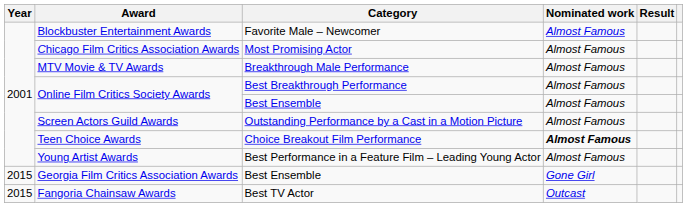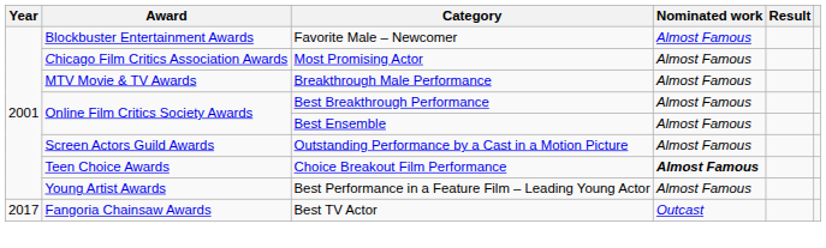 <table class="wikitable sortable">
 <tr>
 <th>Year</th>
 <th>Award</th>
 <th>Category</th>
 <th>Nominated work</th>
 <th class="unsortable">Result</th>
 <th class="unsortable"></th>
 </tr>
 <tr>
 <td rowspan="8">2001</td>
 <td><a href='#'>Blockbuster Entertainment Awards</a></td>
 <td>Favorite Male – Newcomer</td>
 <td><em><a href='#'>Almost Famous</a></em></td>
 <td></td>
 <td></td>
 </tr>
 <tr>
 <td><a href='#'><em>C</em>hicago Film Critics Association Awards</a></td>
 <td><a href='#'>Most Promising Actor</a></td>
 <td><em>Almost Famous</em></td>
 <td></td>
 <td></td>
 </tr>
 <tr>
 <td><a href='#'>MTV Movie & TV Awards</a></td>
 <td><a href='#'>Breakthrough Male Performance</a></td>
 <td><em>Almost Famous</em></td>
 <td></td>
 <td></td>
 </tr>
 <tr>
 <td rowspan="2"><a href='#'>Online Film Critics Society Awards</a></td>
 <td><a href='#'>Best Breakthrough Performance</a></td>
 <td><em>Almost Famous</em></td>
 <td></td>
 <td></td>
 </tr>
 <tr>
 <td><a href='#'>Best Ensemble</a></td>
 <td><em>Almost Famous</em></td>
 <td></td>
 <td></td>
 </tr>
 <tr>
 <td><a href='#'>Screen Actors Guild Awards</a></td>
 <td><a href='#'>Outstanding Performance by a Cast in a Motion Picture</a></td>
 <td><em>Almost Famous</em></td>
 <td></td>
 <td></td>
 </tr>
 <tr>
 <td><a href='#'>Teen Choice Awards</a></td>
 <td><a href='#'>Choice Breakout Film Performance</a></td>
 <td><strong><em>Almost Famous</em></strong></td>
 <td></td>
 <td></td>
 </tr>
 <tr>
 <td><a href='#'>Young Artist Awards</a></td>
 <td>Best Performance in a Feature Film – Leading Young Actor</td>
 <td><em>Almost Famous</em></td>
 <td></td>
 <td></td>
 </tr>
 <tr>
-<td>2015</td>
-<td><a href='#'>Georgia Film Critics Association Awards</a></td>
-<td>Best Ensemble</td>
-<td><em><a href='#'>Gone Girl</a></em></td>
-<td></td>
-<td></td>
-</tr>
-<tr>
-<td>2015</td>
+<td>2017</td>
 <td><a href='#'>Fangoria Chainsaw Awards</a></td>
 <td>Best TV Actor</td>
 <td><em><a href='#'>Outcast</a></em></td>
 <td></td>
 </tr>
 </table>
